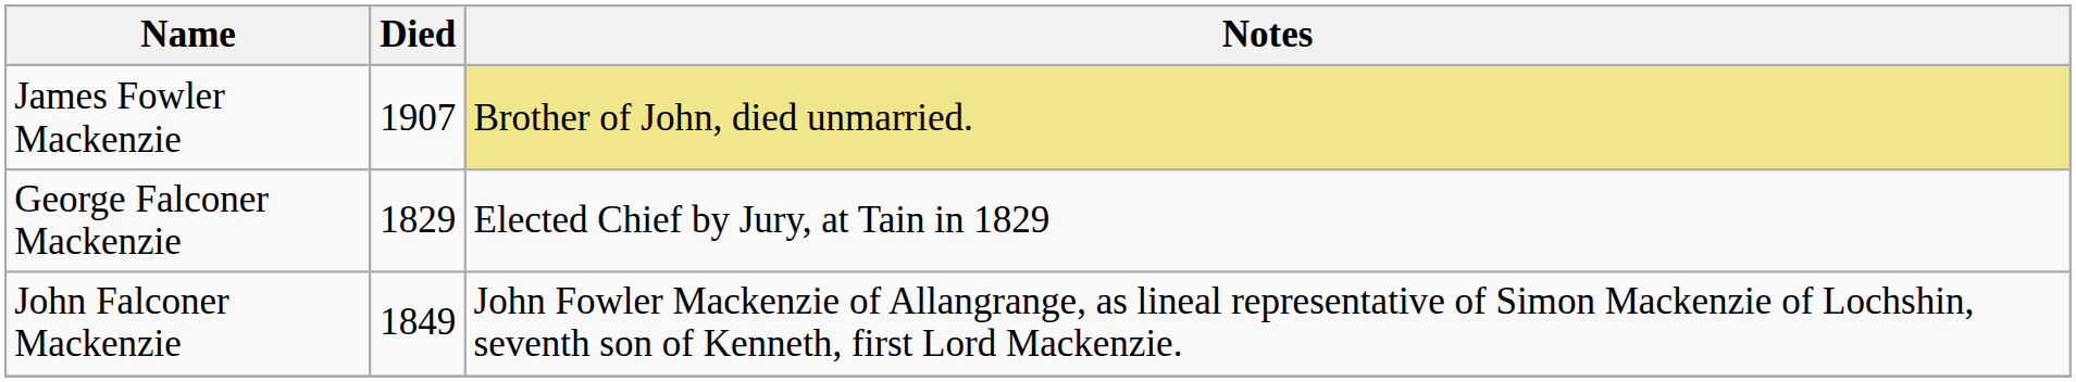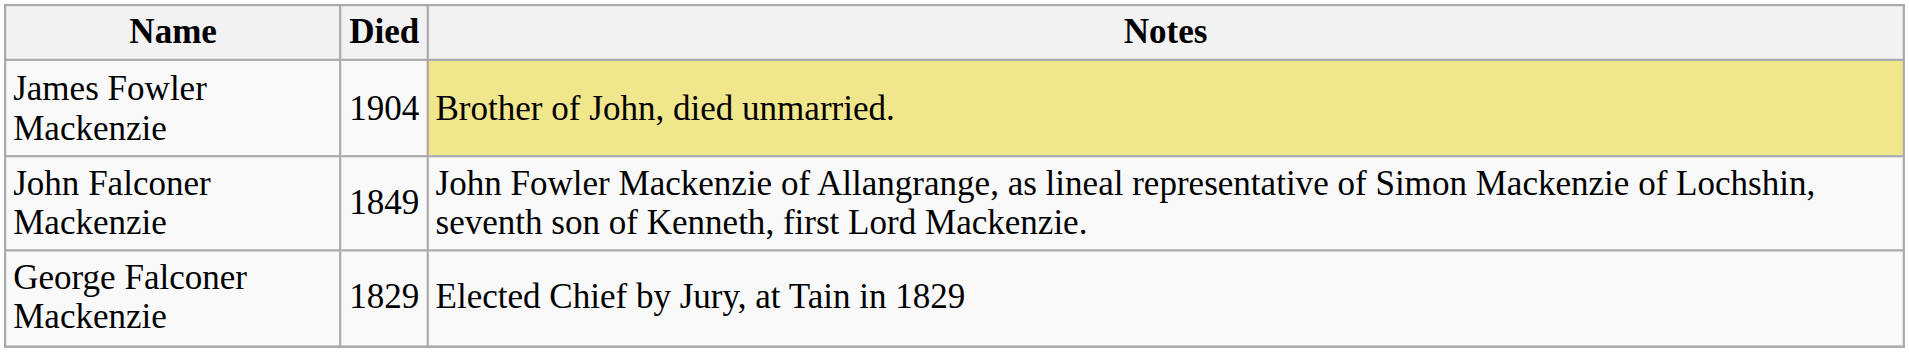 <table class="wikitable">
 <tr>
 <th>Name</th>
 <th>Died</th>
 <th>Notes</th>
 </tr>
 <tr>
 <td>James Fowler Mackenzie</td>
-<td>1907</td>
+<td>1904</td>
 <td style="background: khaki;">Brother of John, died unmarried.</td>
+</tr>
+<tr>
+<td>John Falconer Mackenzie</td>
+<td>1849</td>
+<td>John Fowler Mackenzie of Allangrange, as lineal representative of Simon Mackenzie of Lochshin, seventh son of Kenneth, first Lord Mackenzie.</td>
 </tr>
 <tr>
 <td>George Falconer Mackenzie</td>
 <td>1829</td>
 <td>Elected Chief by Jury, at Tain in 1829</td>
 </tr>
 <tr>
-<td>John Falconer Mackenzie</td>
-<td>1849</td>
-<td>John Fowler Mackenzie of Allangrange, as lineal representative of Simon Mackenzie of Lochshin, seventh son of Kenneth, first Lord Mackenzie.</td>
-</tr>
-<tr>
 </tr>
 </table>
